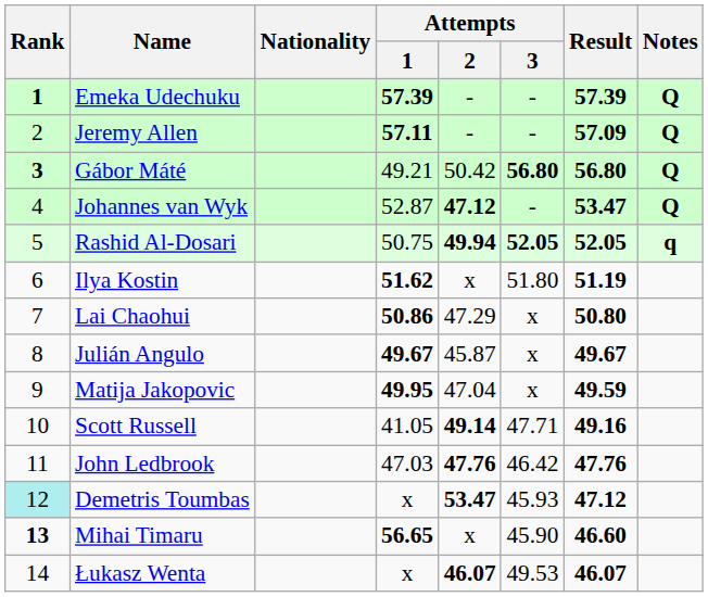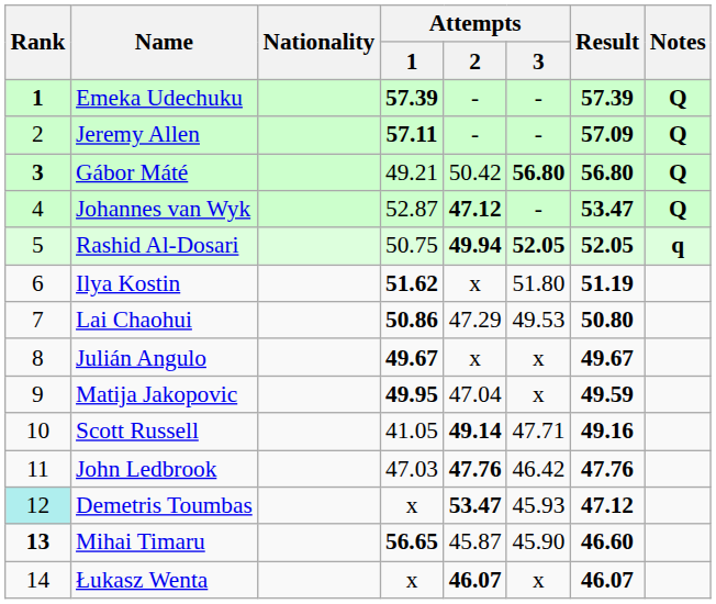 <table class="wikitable sortable" style="text-align:center">
 <tr>
 <th rowspan=2>Rank</th>
 <th rowspan=2>Name</th>
 <th rowspan=2>Nationality</th>
 <th colspan=3>Attempts</th>
 <th rowspan=2>Result</th>
 <th rowspan=2>Notes</th>
 </tr>
 <tr>
 <th>1</th>
 <th>2</th>
 <th>3</th>
 </tr>
 <tr bgcolor=ccffcc>
 <td><strong>1</strong></td>
 <td align=left><a href='#'>Emeka Udechuku</a></td>
 <td align=left></td>
 <td><strong>57.39</strong></td>
 <td>-</td>
 <td>-</td>
 <td><strong>57.39</strong></td>
 <td><strong>Q</strong></td>
 </tr>
 <tr bgcolor=ccffcc>
 <td>2</td>
 <td align=left><a href='#'>Jeremy Allen</a></td>
 <td align=left></td>
 <td><strong>57.11</strong></td>
 <td>-</td>
 <td>-</td>
 <td><strong>57.09</strong></td>
 <td><strong>Q</strong></td>
 </tr>
 <tr bgcolor=ccffcc>
 <td><strong>3</strong></td>
 <td align=left><a href='#'>Gábor Máté</a></td>
 <td align=left></td>
 <td>49.21</td>
 <td>50.42</td>
 <td><strong>56.80</strong></td>
 <td><strong>56.80</strong></td>
 <td><strong>Q</strong></td>
 </tr>
 <tr bgcolor=ccffcc>
 <td>4</td>
 <td align=left><a href='#'>Johannes van Wyk</a></td>
 <td align=left></td>
 <td>52.87</td>
 <td><strong>47.12</strong></td>
 <td>-</td>
 <td><strong>53.47</strong></td>
 <td><strong>Q</strong></td>
 </tr>
 <tr bgcolor=ddffdd>
 <td>5</td>
 <td align=left><a href='#'>Rashid Al-Dosari</a></td>
 <td align=left></td>
 <td>50.75</td>
 <td><strong>49.94</strong></td>
 <td><strong>52.05</strong></td>
 <td><strong>52.05</strong></td>
 <td><strong>q</strong></td>
 </tr>
 <tr>
 <td>6</td>
 <td align=left><a href='#'>Ilya Kostin</a></td>
 <td align=left></td>
 <td><strong>51.62</strong></td>
 <td>x</td>
 <td>51.80</td>
 <td><strong>51.19</strong></td>
 <td></td>
 </tr>
 <tr>
 <td>7</td>
 <td align=left><a href='#'>Lai Chaohui</a></td>
 <td align=left></td>
 <td><strong>50.86</strong></td>
 <td>47.29</td>
-<td>x</td>
+<td>49.53</td>
 <td><strong>50.80</strong></td>
 <td></td>
 </tr>
 <tr>
 <td>8</td>
 <td align=left><a href='#'>Julián Angulo</a></td>
 <td align=left></td>
 <td><strong>49.67</strong></td>
-<td>45.87</td>
+<td>x</td>
 <td>x</td>
 <td><strong>49.67</strong></td>
 <td></td>
 </tr>
 <tr>
 <td>9</td>
 <td align=left><a href='#'>Matija Jakopovic</a></td>
 <td align=left></td>
 <td><strong>49.95</strong></td>
 <td>47.04</td>
 <td>x</td>
 <td><strong>49.59</strong></td>
 <td></td>
 </tr>
 <tr>
 <td>10</td>
 <td align=left><a href='#'>Scott Russell</a></td>
 <td align=left></td>
 <td>41.05</td>
 <td><strong>49.14</strong></td>
 <td>47.71</td>
 <td><strong>49.16</strong></td>
 <td></td>
 </tr>
 <tr>
 <td>11</td>
 <td align=left><a href='#'>John Ledbrook</a></td>
 <td align=left></td>
 <td>47.03</td>
 <td><strong>47.76</strong></td>
 <td>46.42</td>
 <td><strong>47.76</strong></td>
 <td></td>
 </tr>
 <tr>
 <td style="background: paleturquoise;">12</td>
 <td align=left><a href='#'>Demetris Toumbas</a></td>
 <td align=left></td>
 <td>x</td>
 <td><strong>53.47</strong></td>
 <td>45.93</td>
 <td><strong>47.12</strong></td>
 <td></td>
 </tr>
 <tr>
 <td><strong>13</strong></td>
 <td align=left><a href='#'>Mihai Timaru</a></td>
 <td align=left></td>
 <td><strong>56.65</strong></td>
-<td>x</td>
+<td>45.87</td>
 <td>45.90</td>
 <td><strong>46.60</strong></td>
 <td></td>
 </tr>
 <tr>
 <td>14</td>
 <td align=left><a href='#'>Łukasz Wenta</a></td>
 <td align=left></td>
 <td>x</td>
 <td><strong>46.07</strong></td>
-<td>49.53</td>
+<td>x</td>
 <td><strong>46.07</strong></td>
 <td></td>
 </tr>
 </table>
